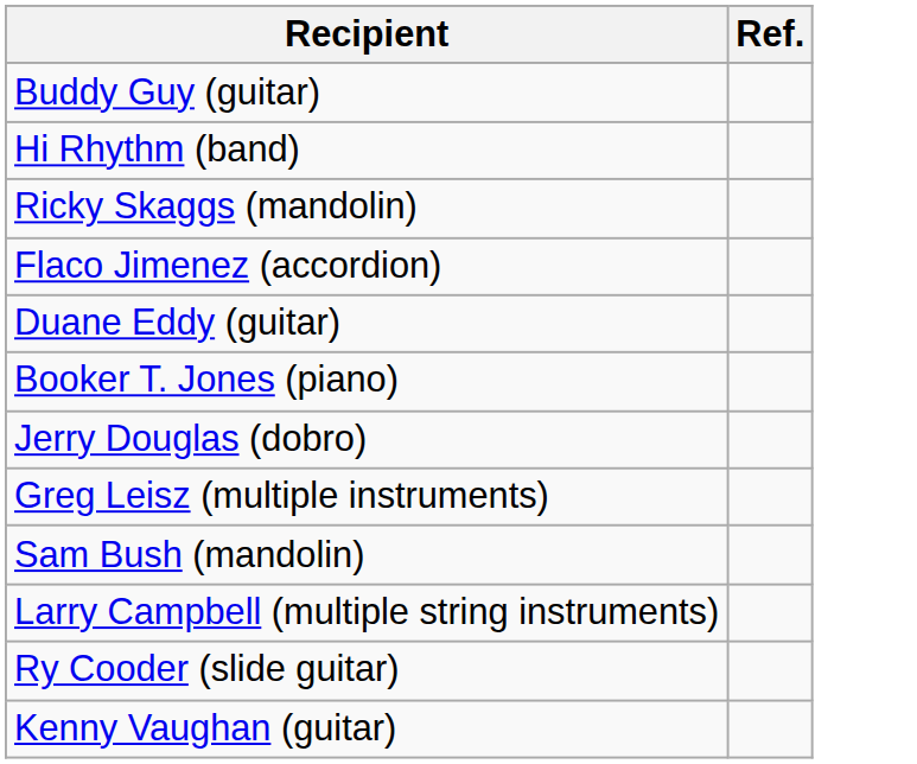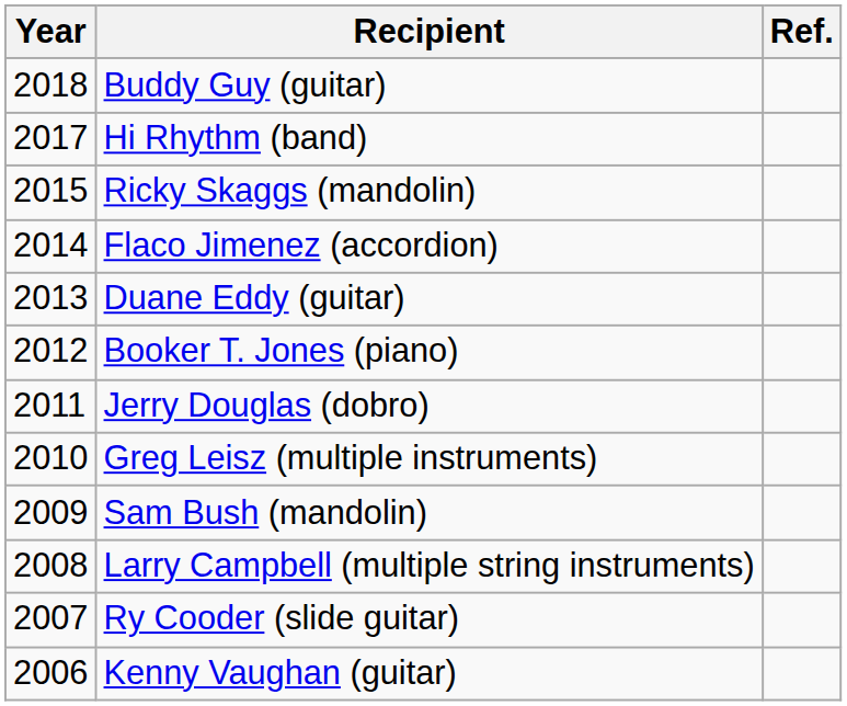 <table class="wikitable">
 <tr>
+<th>Year</th>
 <th>Recipient</th>
 <th>Ref.</th>
 </tr>
 <tr>
+<td>2018</td>
 <td><a href='#'>Buddy Guy</a> (guitar)</td>
 <td></td>
 </tr>
 <tr>
+<td>2017</td>
 <td><a href='#'>Hi Rhythm</a> (band)</td>
 <td></td>
 </tr>
 <tr>
+<td>2015</td>
 <td><a href='#'>Ricky Skaggs</a> (mandolin)</td>
 <td></td>
 </tr>
 <tr>
+<td>2014</td>
 <td><a href='#'>Flaco Jimenez</a> (accordion)</td>
 <td></td>
 </tr>
 <tr>
+<td>2013</td>
 <td><a href='#'>Duane Eddy</a> (guitar)</td>
 <td></td>
 </tr>
 <tr>
+<td>2012</td>
 <td><a href='#'>Booker T. Jones</a> (piano)</td>
 <td></td>
 </tr>
 <tr>
+<td>2011</td>
 <td><a href='#'>Jerry Douglas</a> (dobro)</td>
 <td></td>
 </tr>
 <tr>
+<td>2010</td>
 <td><a href='#'>Greg Leisz</a> (multiple instruments)</td>
 <td></td>
 </tr>
 <tr>
+<td>2009</td>
 <td><a href='#'>Sam Bush</a> (mandolin)</td>
 <td></td>
 </tr>
 <tr>
+<td>2008</td>
 <td><a href='#'>Larry Campbell</a> (multiple string instruments)</td>
 <td></td>
 </tr>
 <tr>
+<td>2007</td>
 <td><a href='#'>Ry Cooder</a> (slide guitar)</td>
 <td></td>
 </tr>
 <tr>
+<td>2006</td>
 <td><a href='#'>Kenny Vaughan</a> (guitar)</td>
 <td></td>
 </tr>
 </table>
